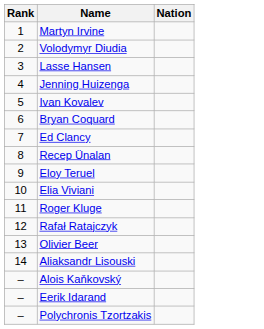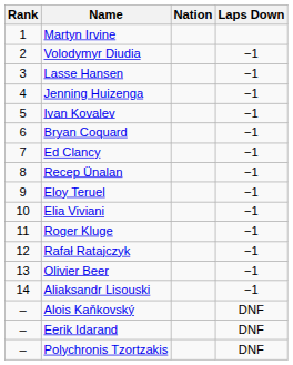 <table class="wikitable sortable" style="text-align:center">
 <tr>
 <th>Rank</th>
 <th>Name</th>
 <th>Nation</th>
+<th>Laps Down</th>
 </tr>
 <tr>
 <td>1</td>
 <td align=left><a href='#'>Martyn Irvine</a></td>
 <td align=left></td>
+<td></td>
 </tr>
 <tr>
 <td>2</td>
 <td align=left><a href='#'>Volodymyr Diudia</a></td>
 <td align=left></td>
+<td>−1</td>
 </tr>
 <tr>
 <td>3</td>
 <td align=left><a href='#'>Lasse Hansen</a></td>
 <td align=left></td>
+<td>−1</td>
 </tr>
 <tr>
 <td>4</td>
 <td align=left><a href='#'>Jenning Huizenga</a></td>
 <td align=left></td>
+<td>−1</td>
 </tr>
 <tr>
 <td>5</td>
 <td align=left><a href='#'>Ivan Kovalev</a></td>
 <td align=left></td>
+<td>−1</td>
 </tr>
 <tr>
 <td>6</td>
 <td align=left><a href='#'>Bryan Coquard</a></td>
 <td align=left></td>
+<td>−1</td>
 </tr>
 <tr>
 <td>7</td>
 <td align=left><a href='#'>Ed Clancy</a></td>
 <td align=left></td>
+<td>−1</td>
 </tr>
 <tr>
 <td>8</td>
 <td align=left><a href='#'>Recep Ünalan</a></td>
 <td align=left></td>
+<td>−1</td>
 </tr>
 <tr>
 <td>9</td>
 <td align=left><a href='#'>Eloy Teruel</a></td>
 <td align=left></td>
+<td>−1</td>
 </tr>
 <tr>
 <td>10</td>
 <td align=left><a href='#'>Elia Viviani</a></td>
 <td align=left></td>
+<td>−1</td>
 </tr>
 <tr>
 <td>11</td>
 <td align=left><a href='#'>Roger Kluge</a></td>
 <td align=left></td>
+<td>−1</td>
 </tr>
 <tr>
 <td>12</td>
 <td align=left><a href='#'>Rafał Ratajczyk</a></td>
 <td align=left></td>
+<td>−1</td>
 </tr>
 <tr>
 <td>13</td>
 <td align=left><a href='#'>Olivier Beer</a></td>
 <td align=left></td>
+<td>−1</td>
 </tr>
 <tr>
 <td>14</td>
 <td align=left><a href='#'>Aliaksandr Lisouski</a></td>
 <td align=left></td>
+<td>−1</td>
 </tr>
 <tr>
 <td>–</td>
 <td align=left><a href='#'>Alois Kaňkovský</a></td>
 <td align=left></td>
+<td>DNF</td>
 </tr>
 <tr>
 <td>–</td>
 <td align=left><a href='#'>Eerik Idarand</a></td>
 <td align=left></td>
+<td>DNF</td>
 </tr>
 <tr>
 <td>–</td>
 <td align=left><a href='#'>Polychronis Tzortzakis</a></td>
 <td align=left></td>
+<td>DNF</td>
 </tr>
 </table>
